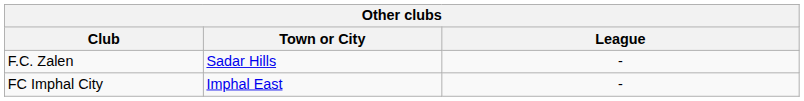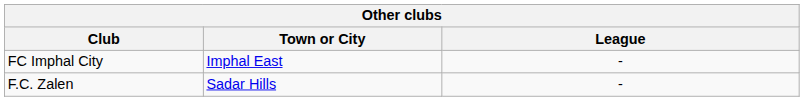 <table class="wikitable sortable" width="100%">
 <tr>
 <th colspan="3">Other clubs</th>
 </tr>
 <tr>
 <th !width="25%">Club</th>
 <th width="30%">Town or City</th>
 <th width="45%">League</th>
 </tr>
 <tr>
+<td>FC Imphal City</td>
+<td><a href='#'>Imphal East</a></td>
+<td align="center">-</td>
+</tr>
+<tr>
 <td>F.C. Zalen</td>
 <td><a href='#'>Sadar Hills</a></td>
 <td align="center">-</td>
 </tr>
-<tr>
-<td>FC Imphal City</td>
-<td><a href='#'>Imphal East</a></td>
-<td align="center">-</td>
-</tr>
 </table>
